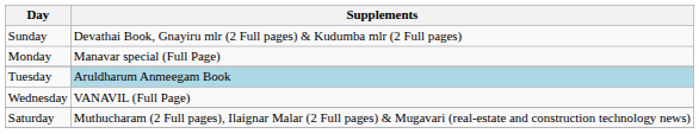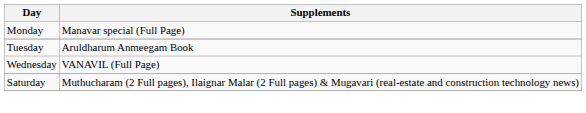 <table class="wikitable">
 <tr>
 <th>Day</th>
 <th>Supplements</th>
-</tr>
-<tr>
-<td>Sunday</td>
-<td>Devathai Book, Gnayiru mlr (2 Full pages)  & Kudumba mlr (2 Full pages)</td>
 </tr>
 <tr>
 <td>Monday</td>
 <td>Manavar special (Full Page)</td>
 </tr>
 <tr>
 </tr>
 <tr>
 <td>Tuesday</td>
-<td style="background: lightblue;">Aruldharum Anmeegam Book</td>
+<td>Aruldharum Anmeegam Book</td>
 </tr>
 <tr>
 <td>Wednesday</td>
 <td>VANAVIL (Full Page)</td>
 </tr>
 <tr>
 </tr>
 <tr>
 <td>Saturday</td>
 <td>Muthucharam (2 Full pages), Ilaignar Malar (2 Full pages) & Mugavari (real-estate and construction technology news)</td>
 </tr>
 <tr>
 </tr>
 </table>
